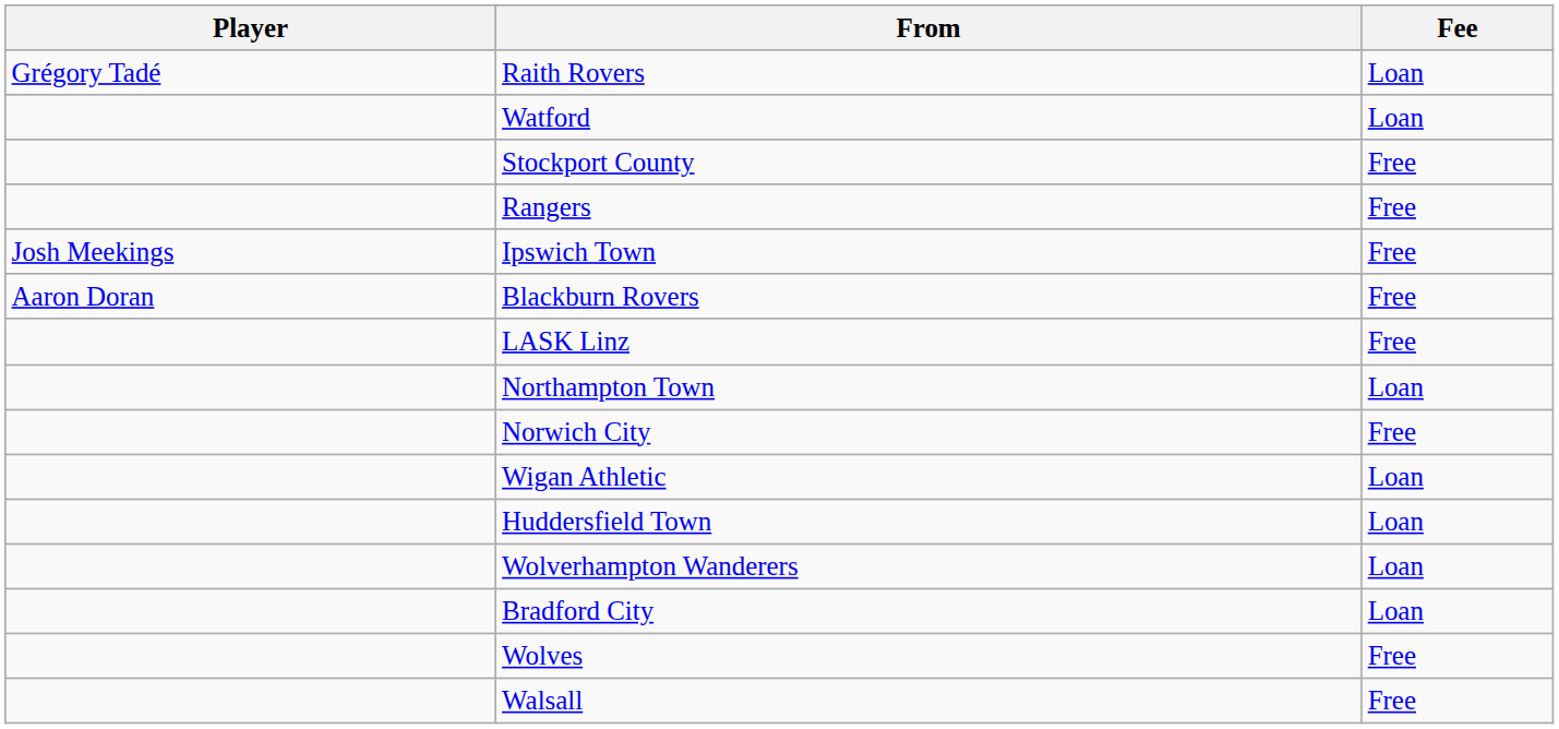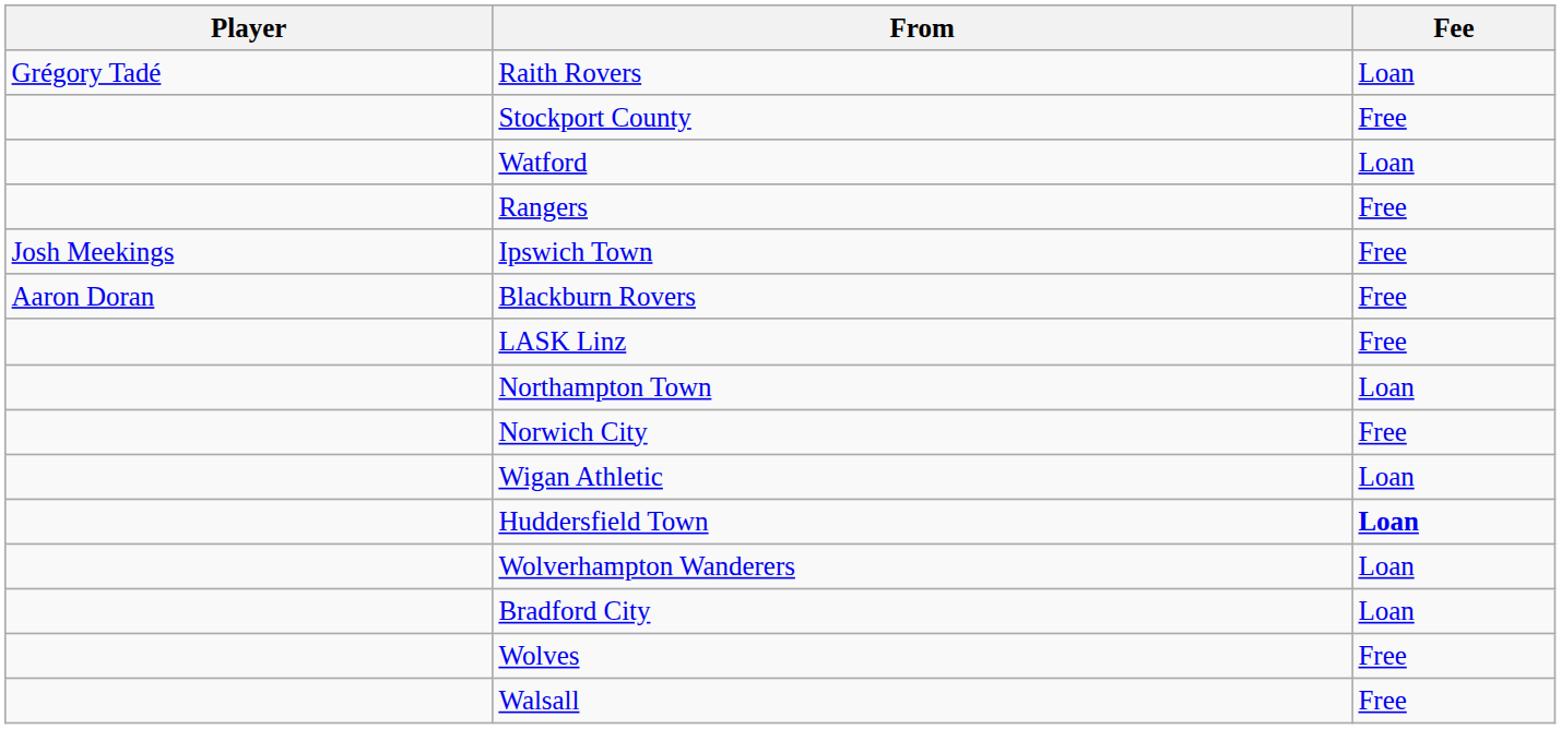 <table class="wikitable" style="text-align:center; font-size:95%;width:98%; text-align:left">
 <tr>
 <th>Player</th>
 <th>From</th>
 <th>Fee</th>
 </tr>
 <tr>
 <td><a href='#'>Grégory Tadé</a></td>
 <td><a href='#'>Raith Rovers</a></td>
 <td><a href='#'>Loan</a></td>
 </tr>
 <tr>
 <td></td>
-<td><a href='#'>Watford</a></td>
-<td><a href='#'>Loan</a></td>
+<td><a href='#'>Stockport County</a></td>
+<td><a href='#'>Free</a></td>
 </tr>
 <tr>
 <td></td>
-<td><a href='#'>Stockport County</a></td>
-<td><a href='#'>Free</a></td>
+<td><a href='#'>Watford</a></td>
+<td><a href='#'>Loan</a></td>
 </tr>
 <tr>
 <td></td>
 <td><a href='#'>Rangers</a></td>
 <td><a href='#'>Free</a></td>
 </tr>
 <tr>
 <td><a href='#'>Josh Meekings</a></td>
 <td><a href='#'>Ipswich Town</a></td>
 <td><a href='#'>Free</a></td>
 </tr>
 <tr>
 <td><a href='#'>Aaron Doran</a></td>
 <td><a href='#'>Blackburn Rovers</a></td>
 <td><a href='#'>Free</a></td>
 </tr>
 <tr>
 <td></td>
 <td><a href='#'>LASK Linz</a></td>
 <td><a href='#'>Free</a></td>
 </tr>
 <tr>
 <td></td>
 <td><a href='#'>Northampton Town</a></td>
 <td><a href='#'>Loan</a></td>
 </tr>
 <tr>
 <td></td>
 <td><a href='#'>Norwich City</a></td>
 <td><a href='#'>Free</a></td>
 </tr>
 <tr>
 <td></td>
 <td><a href='#'>Wigan Athletic</a></td>
 <td><a href='#'>Loan</a></td>
 </tr>
 <tr>
 <td></td>
 <td><a href='#'>Huddersfield Town</a></td>
-<td><a href='#'>Loan</a></td>
+<td><strong><a href='#'>Loan</a></strong></td>
 </tr>
 <tr>
 <td></td>
 <td><a href='#'>Wolverhampton Wanderers</a></td>
 <td><a href='#'>Loan</a></td>
 </tr>
 <tr>
 <td></td>
 <td><a href='#'>Bradford City</a></td>
 <td><a href='#'>Loan</a></td>
 </tr>
 <tr>
 <td></td>
 <td><a href='#'>Wolves</a></td>
 <td><a href='#'>Free</a></td>
 </tr>
 <tr>
 <td></td>
 <td><a href='#'>Walsall</a></td>
 <td><a href='#'>Free</a></td>
 </tr>
 </table>
